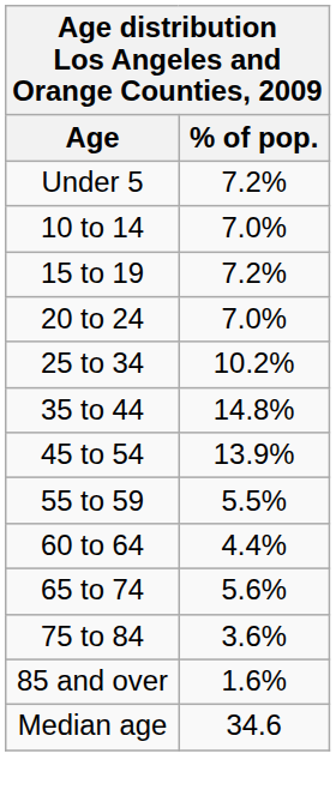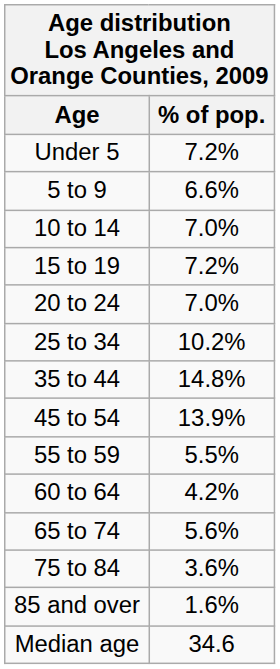 <table class="wikitable floatright" style="text-align: center;">
 <tr>
 <th colspan="2">Age distribution<br>Los Angeles and<br>Orange Counties, 2009</th>
 </tr>
 <tr>
 <th>Age</th>
 <th>% of pop.</th>
 </tr>
 <tr>
 <td>Under 5</td>
 <td>7.2%</td>
+</tr>
+<tr>
+<td>5 to 9</td>
+<td>6.6%</td>
 </tr>
 <tr>
 <td>10 to 14</td>
 <td>7.0%</td>
 </tr>
 <tr>
 <td>15 to 19</td>
 <td>7.2%</td>
 </tr>
 <tr>
 <td>20 to 24</td>
 <td>7.0%</td>
 </tr>
 <tr>
 <td>25 to 34</td>
 <td>10.2%</td>
 </tr>
 <tr>
 <td>35 to 44</td>
 <td>14.8%</td>
 </tr>
 <tr>
 <td>45 to 54</td>
 <td>13.9%</td>
 </tr>
 <tr>
 <td>55 to 59</td>
 <td>5.5%</td>
 </tr>
 <tr>
 <td>60 to 64</td>
-<td>4.4%</td>
+<td>4.2%</td>
 </tr>
 <tr>
 <td>65 to 74</td>
 <td>5.6%</td>
 </tr>
 <tr>
 <td>75 to 84</td>
 <td>3.6%</td>
 </tr>
 <tr>
 <td>85 and over</td>
 <td>1.6%</td>
 </tr>
 <tr>
 <td>Median age</td>
 <td>34.6</td>
 </tr>
 </table>
